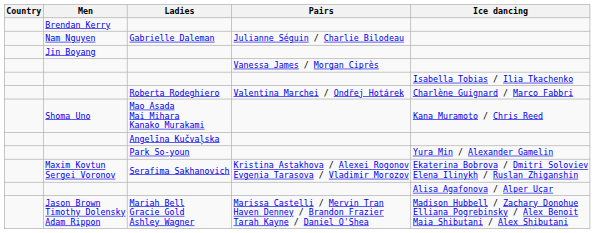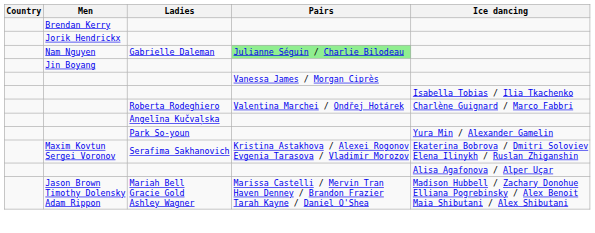 <table class="wikitable">
 <tr>
 <th>Country</th>
 <th>Men</th>
 <th>Ladies</th>
 <th>Pairs</th>
 <th>Ice dancing</th>
 </tr>
 <tr>
 <td></td>
 <td><a href='#'>Brendan Kerry</a></td>
 <td></td>
 <td></td>
 <td></td>
 </tr>
 <tr>
 <td></td>
+<td><a href='#'>Jorik Hendrickx</a></td>
+<td></td>
+<td></td>
+<td></td>
+</tr>
+<tr>
+<td></td>
 <td><a href='#'>Nam Nguyen</a></td>
 <td><a href='#'>Gabrielle Daleman</a></td>
-<td><a href='#'>Julianne Séguin</a> / <a href='#'>Charlie Bilodeau</a></td>
+<td style="background: lightgreen;"><a href='#'>Julianne Séguin</a> / <a href='#'>Charlie Bilodeau</a></td>
 <td></td>
 </tr>
 <tr>
 <td></td>
 <td><a href='#'>Jin Boyang</a></td>
 <td></td>
 <td></td>
 <td></td>
 </tr>
 <tr>
 <td></td>
 <td></td>
 <td></td>
 <td><a href='#'>Vanessa James</a> / <a href='#'>Morgan Ciprès</a></td>
 <td></td>
 </tr>
 <tr>
 <td></td>
 <td></td>
 <td></td>
 <td></td>
 <td><a href='#'>Isabella Tobias</a> / <a href='#'>Ilia Tkachenko</a></td>
 </tr>
 <tr>
 <td></td>
 <td></td>
 <td><a href='#'>Roberta Rodeghiero</a></td>
 <td><a href='#'>Valentina Marchei</a> / <a href='#'>Ondřej Hotárek</a></td>
 <td><a href='#'>Charlène Guignard</a> / <a href='#'>Marco Fabbri</a></td>
-</tr>
-<tr>
-<td></td>
-<td><a href='#'>Shoma Uno</a></td>
-<td><a href='#'>Mao Asada</a> <br> <a href='#'>Mai Mihara</a> <br> <a href='#'>Kanako Murakami</a></td>
-<td></td>
-<td><a href='#'>Kana Muramoto</a> / <a href='#'>Chris Reed</a></td>
 </tr>
 <tr>
 <td></td>
 <td></td>
 <td><a href='#'>Angelīna Kučvaļska</a></td>
 <td></td>
 <td></td>
 </tr>
 <tr>
 <td></td>
 <td></td>
 <td><a href='#'>Park So-youn</a></td>
 <td></td>
 <td><a href='#'>Yura Min</a> / <a href='#'>Alexander Gamelin</a></td>
 </tr>
 <tr>
 <td></td>
 <td><a href='#'>Maxim Kovtun</a> <br> <a href='#'>Sergei Voronov</a></td>
 <td><a href='#'>Serafima Sakhanovich</a></td>
 <td><a href='#'>Kristina Astakhova</a> / <a href='#'>Alexei Rogonov</a> <br> <a href='#'>Evgenia Tarasova</a> / <a href='#'>Vladimir Morozov</a></td>
 <td><a href='#'>Ekaterina Bobrova</a> / <a href='#'>Dmitri Soloviev</a> <br> <a href='#'>Elena Ilinykh</a> / <a href='#'>Ruslan Zhiganshin</a></td>
 </tr>
 <tr>
 <td></td>
 <td></td>
 <td></td>
 <td></td>
 <td><a href='#'>Alisa Agafonova</a> / <a href='#'>Alper Uçar</a></td>
 </tr>
 <tr>
 <td></td>
 <td><a href='#'>Jason Brown</a> <br> <a href='#'>Timothy Dolensky</a> <br> <a href='#'>Adam Rippon</a></td>
 <td><a href='#'>Mariah Bell</a> <br> <a href='#'>Gracie Gold</a> <br> <a href='#'>Ashley Wagner</a></td>
 <td><a href='#'>Marissa Castelli</a> / <a href='#'>Mervin Tran</a> <br> <a href='#'>Haven Denney</a> / <a href='#'>Brandon Frazier</a> <br> <a href='#'>Tarah Kayne</a> / <a href='#'>Daniel O'Shea</a></td>
 <td><a href='#'>Madison Hubbell</a> / <a href='#'>Zachary Donohue</a> <br> <a href='#'>Elliana Pogrebinsky</a> / <a href='#'>Alex Benoit</a> <br> <a href='#'>Maia Shibutani</a> / <a href='#'>Alex Shibutani</a></td>
 </tr>
 </table>
